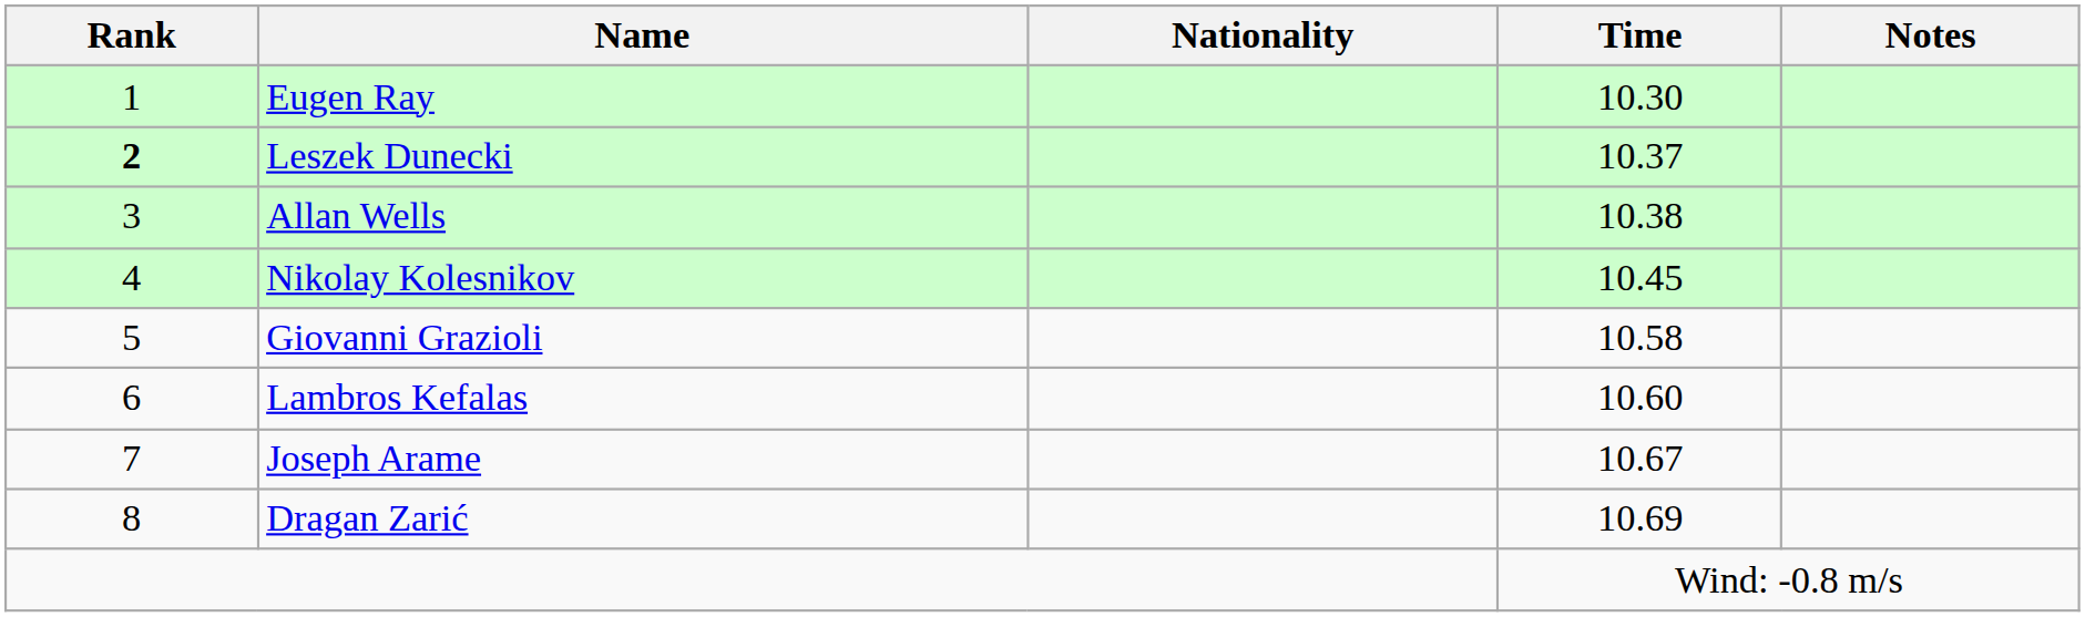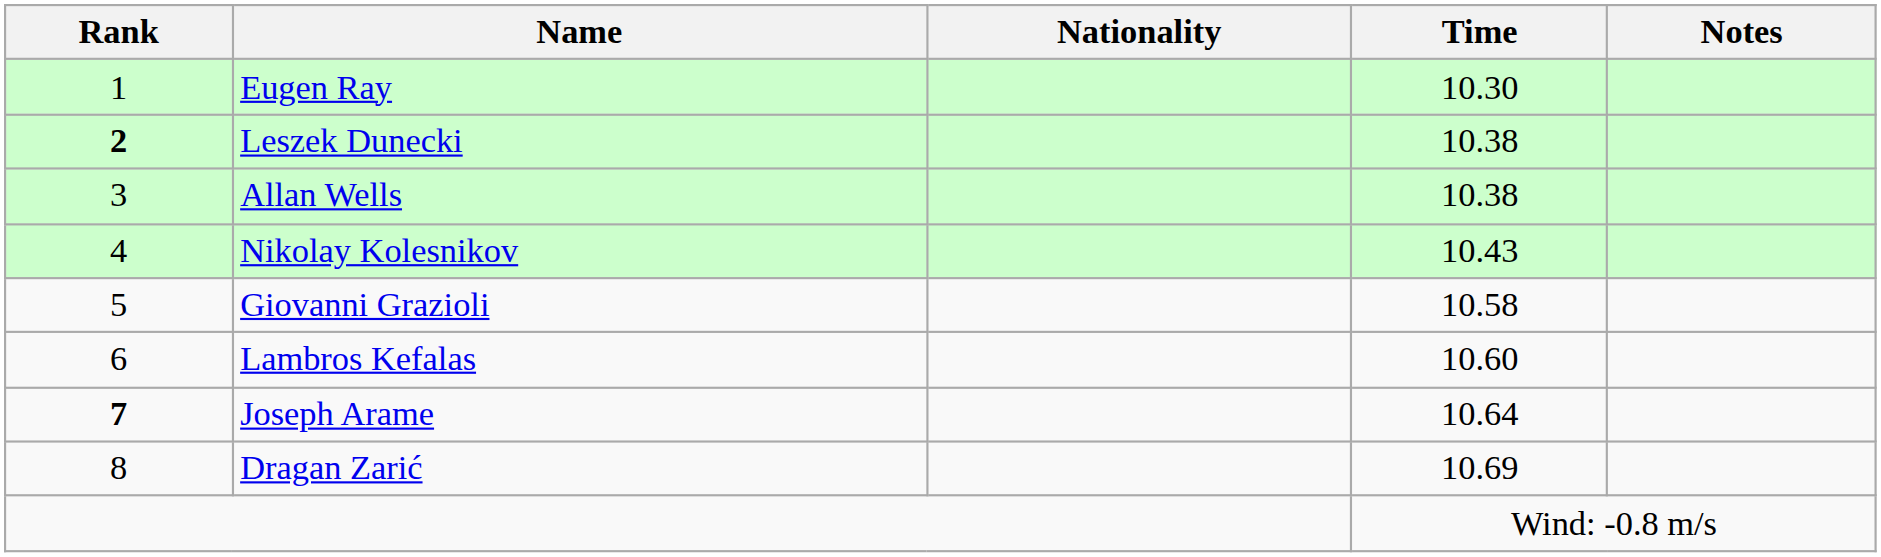 <table class="wikitable sortable" style="text-align:center;width: 55%">
 <tr>
 <th>Rank</th>
 <th>Name</th>
 <th>Nationality</th>
 <th>Time</th>
 <th>Notes</th>
 </tr>
 <tr bgcolor=ccffcc>
 <td>1</td>
 <td align=left><a href='#'>Eugen Ray</a></td>
 <td align=left></td>
 <td>10.30</td>
 <td></td>
 </tr>
 <tr bgcolor=ccffcc>
 <td><strong>2</strong></td>
 <td align=left><a href='#'>Leszek Dunecki</a></td>
 <td align=left></td>
-<td>10.37</td>
+<td>10.38</td>
 <td></td>
 </tr>
 <tr bgcolor=ccffcc>
 <td>3</td>
 <td align=left><a href='#'>Allan Wells</a></td>
 <td align=left></td>
 <td>10.38</td>
 <td></td>
 </tr>
 <tr bgcolor=ccffcc>
 <td>4</td>
 <td align=left><a href='#'>Nikolay Kolesnikov</a></td>
 <td align=left></td>
-<td>10.45</td>
+<td>10.43</td>
 <td></td>
 </tr>
 <tr>
 <td>5</td>
 <td align=left><a href='#'>Giovanni Grazioli</a></td>
 <td align=left></td>
 <td>10.58</td>
 <td></td>
 </tr>
 <tr>
 <td>6</td>
 <td align=left><a href='#'>Lambros Kefalas</a></td>
 <td align=left></td>
 <td>10.60</td>
 <td></td>
 </tr>
 <tr>
-<td>7</td>
+<td><strong>7</strong></td>
 <td align=left><a href='#'>Joseph Arame</a></td>
 <td align=left></td>
-<td>10.67</td>
+<td>10.64</td>
 <td></td>
 </tr>
 <tr>
 <td>8</td>
 <td align=left><a href='#'>Dragan Zarić</a></td>
 <td align=left></td>
 <td>10.69</td>
 <td></td>
 </tr>
 <tr>
 <td colspan="3"></td>
 <td colspan="2">Wind: -0.8 m/s</td>
 </tr>
 </table>
